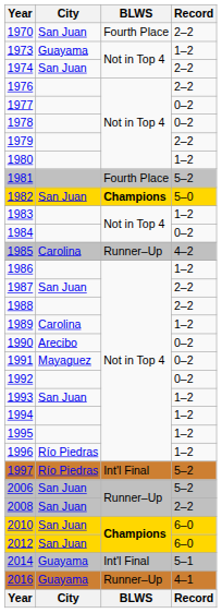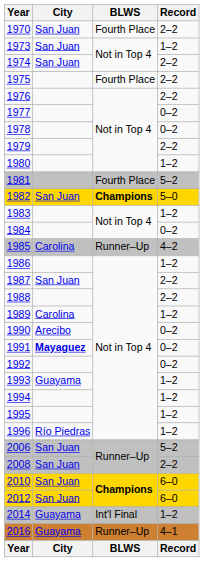 <table class="wikitable">
 <tr>
 <th>Year</th>
 <th>City</th>
 <th>BLWS</th>
 <th>Record</th>
 </tr>
 <tr>
 <td><a href='#'>1970</a></td>
 <td><a href='#'>San Juan</a></td>
 <td>Fourth Place</td>
 <td>2–2</td>
 </tr>
 <tr>
 <td><a href='#'>1973</a></td>
-<td><a href='#'>Guayama</a></td>
+<td><a href='#'>San Juan</a></td>
 <td rowspan=2>Not in Top 4</td>
 <td>1–2</td>
 </tr>
 <tr>
 <td><a href='#'>1974</a></td>
 <td><a href='#'>San Juan</a></td>
+<td>2–2</td>
+</tr>
+<tr>
+<td><a href='#'>1975</a></td>
+<td></td>
+<td>Fourth Place</td>
 <td>2–2</td>
 </tr>
 <tr>
 <td><a href='#'>1976</a></td>
 <td></td>
 <td rowspan=5>Not in Top 4</td>
 <td>2–2</td>
 </tr>
 <tr>
 <td><a href='#'>1977</a></td>
 <td></td>
 <td>0–2</td>
 </tr>
 <tr>
 <td><a href='#'>1978</a></td>
 <td></td>
 <td>0–2</td>
 </tr>
 <tr>
 <td><a href='#'>1979</a></td>
 <td></td>
 <td>2–2</td>
 </tr>
 <tr>
 <td><a href='#'>1980</a></td>
 <td></td>
 <td>1–2</td>
 </tr>
 <tr style="background:silver;">
 <td><a href='#'>1981</a></td>
 <td></td>
 <td>Fourth Place</td>
 <td>5–2</td>
 </tr>
 <tr style="background:gold;">
 <td><a href='#'>1982</a></td>
 <td><a href='#'>San Juan</a></td>
 <td><strong>Champions</strong></td>
 <td>5–0</td>
 </tr>
 <tr>
 <td><a href='#'>1983</a></td>
 <td></td>
 <td rowspan=2>Not in Top 4</td>
 <td>1–2</td>
 </tr>
 <tr>
 <td><a href='#'>1984</a></td>
 <td></td>
 <td>0–2</td>
 </tr>
 <tr style="background:silver;">
 <td><a href='#'>1985</a></td>
 <td><a href='#'>Carolina</a></td>
 <td>Runner–Up</td>
 <td>4–2</td>
 </tr>
 <tr>
 <td><a href='#'>1986</a></td>
 <td></td>
 <td rowspan=11>Not in Top 4</td>
 <td>1–2</td>
 </tr>
 <tr>
 <td><a href='#'>1987</a></td>
 <td><a href='#'>San Juan</a></td>
 <td>2–2</td>
 </tr>
 <tr>
 <td><a href='#'>1988</a></td>
 <td></td>
 <td>2–2</td>
 </tr>
 <tr>
 <td><a href='#'>1989</a></td>
 <td><a href='#'>Carolina</a></td>
 <td>1–2</td>
 </tr>
 <tr>
 <td><a href='#'>1990</a></td>
 <td><a href='#'>Arecibo</a></td>
 <td>0–2</td>
 </tr>
 <tr>
 <td><a href='#'>1991</a></td>
-<td><a href='#'>Mayaguez</a></td>
+<td><strong><a href='#'>Mayaguez</a></strong></td>
 <td>0–2</td>
 </tr>
 <tr>
 <td><a href='#'>1992</a></td>
 <td></td>
 <td>0–2</td>
 </tr>
 <tr>
 <td><a href='#'>1993</a></td>
-<td><a href='#'>San Juan</a></td>
+<td><a href='#'>Guayama</a></td>
 <td>1–2</td>
 </tr>
 <tr>
 <td><a href='#'>1994</a></td>
 <td></td>
 <td>1–2</td>
 </tr>
 <tr>
 <td><a href='#'>1995</a></td>
 <td></td>
 <td>1–2</td>
 </tr>
 <tr>
 <td><a href='#'>1996</a></td>
 <td><a href='#'>Río Piedras</a></td>
 <td>1–2</td>
-</tr>
-<tr style="background:#cd7f32;">
-<td><a href='#'>1997</a></td>
-<td><a href='#'>Río Piedras</a></td>
-<td>Int'l Final</td>
-<td>5–2</td>
 </tr>
 <tr style="background:silver;">
 <td><a href='#'>2006</a></td>
 <td><a href='#'>San Juan</a></td>
 <td rowspan=2>Runner–Up</td>
 <td>5–2</td>
 </tr>
 <tr style="background:silver;">
 <td><a href='#'>2008</a></td>
 <td><a href='#'>San Juan</a></td>
 <td>2–2</td>
 </tr>
 <tr style="background:gold;">
 <td><a href='#'>2010</a></td>
 <td><a href='#'>San Juan</a></td>
 <td rowspan=2><strong>Champions</strong></td>
 <td>6–0</td>
 </tr>
 <tr style="background:gold;">
 <td><a href='#'>2012</a></td>
 <td><a href='#'>San Juan</a></td>
 <td>6–0</td>
 </tr>
 <tr style="background:silver;">
 <td><a href='#'>2014</a></td>
 <td><a href='#'>Guayama</a></td>
 <td>Int'l Final</td>
-<td>5–1</td>
+<td>1–2</td>
 </tr>
 <tr style="background:#cd7f32;">
 <td><a href='#'>2016</a></td>
 <td><a href='#'>Guayama</a></td>
 <td>Runner–Up</td>
 <td>4–1</td>
 </tr>
 <tr>
 <th>Year</th>
 <th>City</th>
 <th>BLWS</th>
 <th>Record</th>
 </tr>
 </table>
